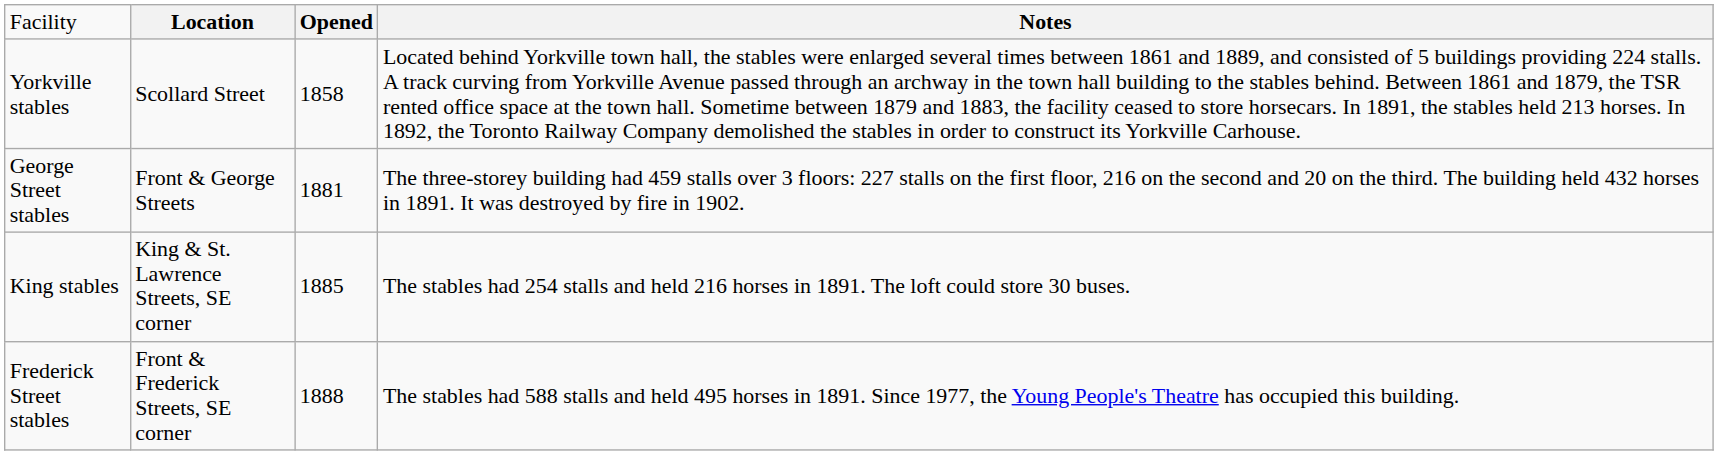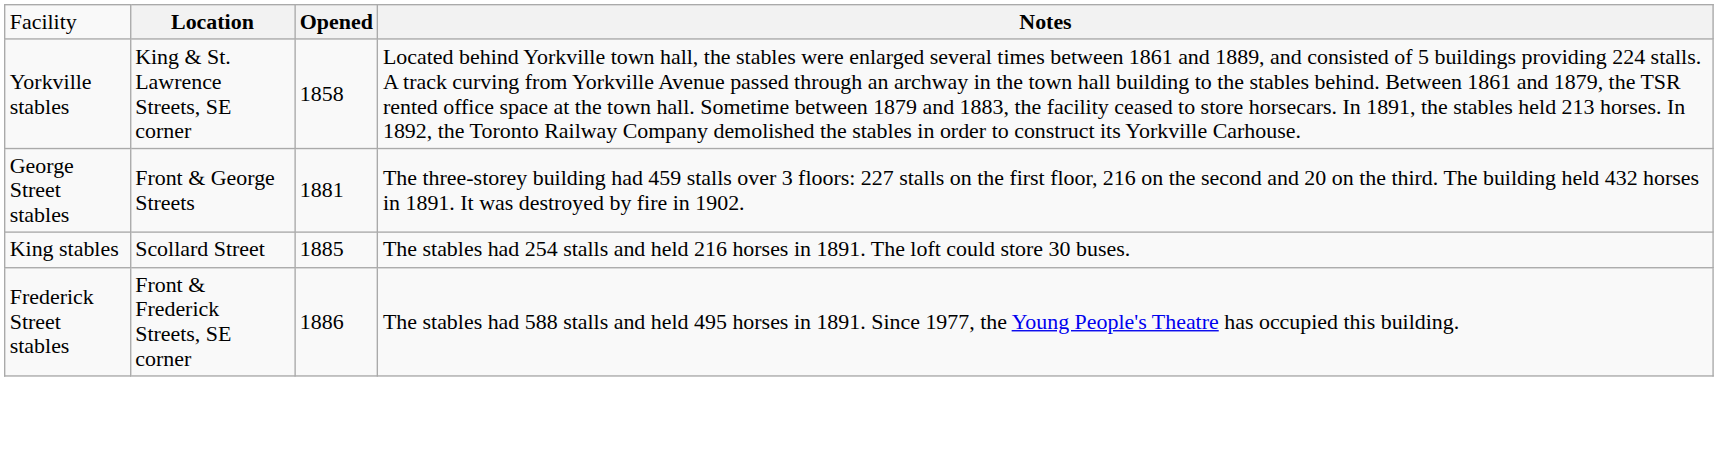 <table class="wikitable">
 <tr>
 <td>Facility</td>
 <th>Location</th>
 <th>Opened</th>
 <th>Notes</th>
 </tr>
 <tr>
 <td>Yorkville stables</td>
-<td>Scollard Street</td>
+<td>King & St. Lawrence Streets, SE corner</td>
 <td>1858</td>
 <td>Located behind Yorkville town hall, the stables were enlarged several times between 1861 and 1889, and consisted of 5 buildings providing 224 stalls. A track curving from Yorkville Avenue passed through an archway in the town hall building to the stables behind. Between 1861 and 1879, the TSR rented office space at the town hall. Sometime between 1879 and 1883, the facility ceased to store horsecars. In 1891, the stables held 213 horses. In 1892, the Toronto Railway Company demolished the stables in order to construct its Yorkville Carhouse.</td>
 </tr>
 <tr>
 <td>George Street stables</td>
 <td>Front & George Streets</td>
 <td>1881</td>
 <td>The three-storey building had 459 stalls over 3 floors: 227 stalls on the first floor, 216 on the second and 20 on the third. The building held 432 horses in 1891. It was destroyed by fire in 1902.</td>
 </tr>
 <tr>
 <td>King stables</td>
-<td>King & St. Lawrence Streets, SE corner</td>
+<td>Scollard Street</td>
 <td>1885</td>
 <td>The stables had 254 stalls and held 216 horses in 1891. The loft could store 30 buses.</td>
 </tr>
 <tr>
 <td>Frederick Street stables</td>
 <td>Front & Frederick Streets, SE corner</td>
-<td>1888</td>
+<td>1886</td>
 <td>The stables had 588 stalls and held 495 horses in 1891. Since 1977, the <a href='#'>Young People's Theatre</a> has occupied this building.</td>
 </tr>
 </table>
